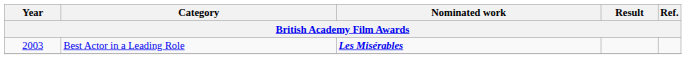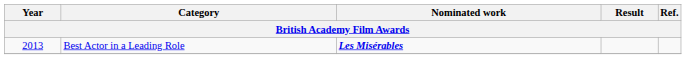 <table class=wikitable>
 <tr>
 <th scope="col" style="width:5em;">Year</th>
 <th scope="col" style="width:26em;">Category</th>
 <th scope="col" style="width:25em;">Nominated work</th>
 <th scope="col" style="width:5em;">Result</th>
 <th>Ref.</th>
 </tr>
 <tr>
 <th colspan=5><a href='#'>British Academy Film Awards</a></th>
 </tr>
 <tr>
-<td style="text-align:center;"><a href='#'>2003</a></td>
+<td style="text-align:center;"><a href='#'>2013</a></td>
 <td><a href='#'>Best Actor in a Leading Role</a></td>
 <td><strong><em><a href='#'>Les Misérables</a></em></strong></td>
 <td></td>
 <td style="text-align:center;"></td>
 </tr>
 <tr>
 </tr>
 </table>
